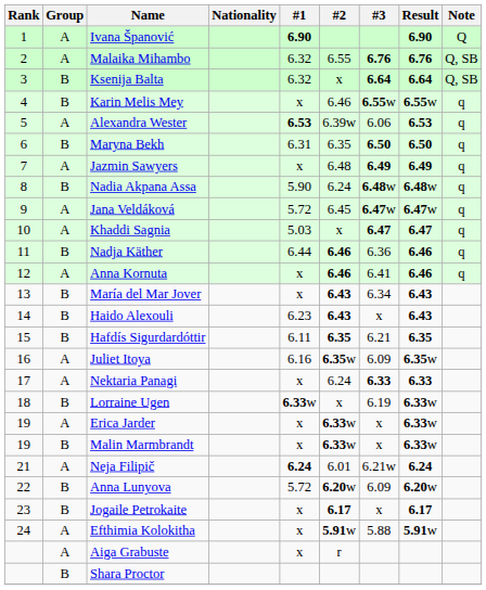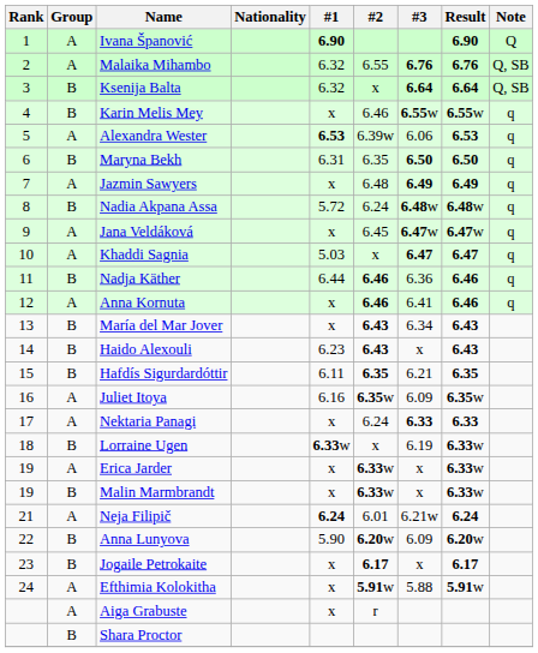 <table class="wikitable sortable" style="text-align:center">
 <tr>
 <th>Rank</th>
 <th>Group</th>
 <th>Name</th>
 <th>Nationality</th>
 <th>#1</th>
 <th>#2</th>
 <th>#3</th>
 <th>Result</th>
 <th>Note</th>
 </tr>
 <tr bgcolor=ccffcc>
 <td>1</td>
 <td>A</td>
 <td align=left><a href='#'>Ivana Španović</a></td>
 <td align=left></td>
 <td><strong>6.90</strong></td>
 <td></td>
 <td></td>
 <td><strong>6.90</strong></td>
 <td>Q</td>
 </tr>
 <tr bgcolor=ccffcc>
 <td>2</td>
 <td>A</td>
 <td align=left><a href='#'>Malaika Mihambo</a></td>
 <td align=left></td>
 <td>6.32</td>
 <td>6.55</td>
 <td><strong>6.76</strong></td>
 <td><strong>6.76</strong></td>
 <td>Q, SB</td>
 </tr>
 <tr bgcolor=ccffcc>
 <td>3</td>
 <td>B</td>
 <td align=left><a href='#'>Ksenija Balta</a></td>
 <td align=left></td>
 <td>6.32</td>
 <td>x</td>
 <td><strong>6.64</strong></td>
 <td><strong>6.64</strong></td>
 <td>Q, SB</td>
 </tr>
 <tr bgcolor=ddffdd>
 <td>4</td>
 <td>B</td>
 <td align=left><a href='#'>Karin Melis Mey</a></td>
 <td align=left></td>
 <td>x</td>
 <td>6.46</td>
 <td><strong>6.55</strong>w</td>
 <td><strong>6.55</strong>w</td>
 <td>q</td>
 </tr>
 <tr bgcolor=ddffdd>
 <td>5</td>
 <td>A</td>
 <td align=left><a href='#'>Alexandra Wester</a></td>
 <td align=left></td>
 <td><strong>6.53</strong></td>
 <td>6.39w</td>
 <td>6.06</td>
 <td><strong>6.53</strong></td>
 <td>q</td>
 </tr>
 <tr bgcolor=ddffdd>
 <td>6</td>
 <td>B</td>
 <td align=left><a href='#'>Maryna Bekh</a></td>
 <td align=left></td>
 <td>6.31</td>
 <td>6.35</td>
 <td><strong>6.50</strong></td>
 <td><strong>6.50</strong></td>
 <td>q</td>
 </tr>
 <tr bgcolor=ddffdd>
 <td>7</td>
 <td>A</td>
 <td align=left><a href='#'>Jazmin Sawyers</a></td>
 <td align=left></td>
 <td>x</td>
 <td>6.48</td>
 <td><strong>6.49</strong></td>
 <td><strong>6.49</strong></td>
 <td>q</td>
 </tr>
 <tr bgcolor=ddffdd>
 <td>8</td>
 <td>B</td>
 <td align=left><a href='#'>Nadia Akpana Assa</a></td>
 <td align=left></td>
-<td>5.90</td>
+<td>5.72</td>
 <td>6.24</td>
 <td><strong>6.48</strong>w</td>
 <td><strong>6.48</strong>w</td>
 <td>q</td>
 </tr>
 <tr bgcolor=ddffdd>
 <td>9</td>
 <td>A</td>
 <td align=left><a href='#'>Jana Veldáková</a></td>
 <td align=left></td>
-<td>5.72</td>
+<td>x</td>
 <td>6.45</td>
 <td><strong>6.47</strong>w</td>
 <td><strong>6.47</strong>w</td>
 <td>q</td>
 </tr>
 <tr bgcolor=ddffdd>
 <td>10</td>
 <td>A</td>
 <td align=left><a href='#'>Khaddi Sagnia</a></td>
 <td align=left></td>
 <td>5.03</td>
 <td>x</td>
 <td><strong>6.47</strong></td>
 <td><strong>6.47</strong></td>
 <td>q</td>
 </tr>
 <tr bgcolor=ddffdd>
 <td>11</td>
 <td>B</td>
 <td align=left><a href='#'>Nadja Käther</a></td>
 <td align=left></td>
 <td>6.44</td>
 <td><strong>6.46</strong></td>
 <td>6.36</td>
 <td><strong>6.46</strong></td>
 <td>q</td>
 </tr>
 <tr bgcolor=ddffdd>
 <td>12</td>
 <td>A</td>
 <td align=left><a href='#'>Anna Kornuta</a></td>
 <td align=left></td>
 <td>x</td>
 <td><strong>6.46</strong></td>
 <td>6.41</td>
 <td><strong>6.46</strong></td>
 <td>q</td>
 </tr>
 <tr>
 <td>13</td>
 <td>B</td>
 <td align=left><a href='#'>María del Mar Jover</a></td>
 <td align=left></td>
 <td>x</td>
 <td><strong>6.43</strong></td>
 <td>6.34</td>
 <td><strong>6.43</strong></td>
 <td></td>
 </tr>
 <tr>
 <td>14</td>
 <td>B</td>
 <td align=left><a href='#'>Haido Alexouli</a></td>
 <td align=left></td>
 <td>6.23</td>
 <td><strong>6.43</strong></td>
 <td>x</td>
 <td><strong>6.43</strong></td>
 <td></td>
 </tr>
 <tr>
 <td>15</td>
 <td>B</td>
 <td align=left><a href='#'>Hafdís Sigurdardóttir</a></td>
 <td align=left></td>
 <td>6.11</td>
 <td><strong>6.35</strong></td>
 <td>6.21</td>
 <td><strong>6.35</strong></td>
 <td></td>
 </tr>
 <tr>
 <td>16</td>
 <td>A</td>
 <td align=left><a href='#'>Juliet Itoya</a></td>
 <td align=left></td>
 <td>6.16</td>
 <td><strong>6.35</strong>w</td>
 <td>6.09</td>
 <td><strong>6.35</strong>w</td>
 <td></td>
 </tr>
 <tr>
 <td>17</td>
 <td>A</td>
 <td align=left><a href='#'>Nektaria Panagi</a></td>
 <td align=left></td>
 <td>x</td>
 <td>6.24</td>
 <td><strong>6.33</strong></td>
 <td><strong>6.33</strong></td>
 <td></td>
 </tr>
 <tr>
 <td>18</td>
 <td>B</td>
 <td align=left><a href='#'>Lorraine Ugen</a></td>
 <td align=left></td>
 <td><strong>6.33</strong>w</td>
 <td>x</td>
 <td>6.19</td>
 <td><strong>6.33</strong>w</td>
 <td></td>
 </tr>
 <tr>
 <td>19</td>
 <td>A</td>
 <td align=left><a href='#'>Erica Jarder</a></td>
 <td align=left></td>
 <td>x</td>
 <td><strong>6.33</strong>w</td>
 <td>x</td>
 <td><strong>6.33</strong>w</td>
 <td></td>
 </tr>
 <tr>
 <td>19</td>
 <td>B</td>
 <td align=left><a href='#'>Malin Marmbrandt</a></td>
 <td align=left></td>
 <td>x</td>
 <td><strong>6.33</strong>w</td>
 <td>x</td>
 <td><strong>6.33</strong>w</td>
 <td></td>
 </tr>
 <tr>
 <td>21</td>
 <td>A</td>
 <td align=left><a href='#'>Neja Filipič</a></td>
 <td align=left></td>
 <td><strong>6.24</strong></td>
 <td>6.01</td>
 <td>6.21w</td>
 <td><strong>6.24</strong></td>
 <td></td>
 </tr>
 <tr>
 <td>22</td>
 <td>B</td>
 <td align=left><a href='#'>Anna Lunyova</a></td>
 <td align=left></td>
-<td>5.72</td>
+<td>5.90</td>
 <td><strong>6.20</strong>w</td>
 <td>6.09</td>
 <td><strong>6.20</strong>w</td>
 <td></td>
 </tr>
 <tr>
 <td>23</td>
 <td>B</td>
 <td align=left><a href='#'>Jogaile Petrokaite</a></td>
 <td align=left></td>
 <td>x</td>
 <td><strong>6.17</strong></td>
 <td>x</td>
 <td><strong>6.17</strong></td>
 <td></td>
 </tr>
 <tr>
 <td>24</td>
 <td>A</td>
 <td align=left><a href='#'>Efthimia Kolokitha</a></td>
 <td align=left></td>
 <td>x</td>
 <td><strong>5.91</strong>w</td>
 <td>5.88</td>
 <td><strong>5.91</strong>w</td>
 <td></td>
 </tr>
 <tr>
 <td></td>
 <td>A</td>
 <td align=left><a href='#'>Aiga Grabuste</a></td>
 <td align=left></td>
 <td>x</td>
 <td>r</td>
 <td></td>
 <td><strong></strong></td>
 <td></td>
 </tr>
 <tr>
 <td></td>
 <td>B</td>
 <td align=left><a href='#'>Shara Proctor</a></td>
 <td align=left></td>
 <td></td>
 <td></td>
 <td></td>
 <td><strong></strong></td>
 <td></td>
 </tr>
 <tr>
 </tr>
 </table>
